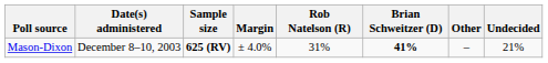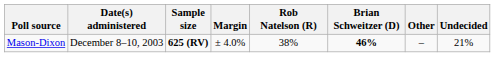 <table class="wikitable" style="font-size:90%;text-align:center;">
 <tr valign=bottom>
 <th>Poll source</th>
 <th>Date(s)<br>administered</th>
 <th>Sample<br>size</th>
 <th>Margin<br></th>
 <th style="width:100px;">Rob<br>Natelson (R)</th>
 <th style="width:100px;">Brian<br>Schweitzer (D)</th>
 <th>Other</th>
 <th>Undecided</th>
 </tr>
 <tr>
 <td style="text-align:left;"><a href='#'>Mason-Dixon</a></td>
 <td>December 8–10, 2003</td>
 <td><strong>625 (RV)</strong></td>
 <td>± 4.0%</td>
-<td>31%</td>
-<td><strong>41%</strong></td>
+<td>38%</td>
+<td><strong>46%</strong></td>
 <td>–</td>
 <td>21%</td>
 </tr>
 </table>
